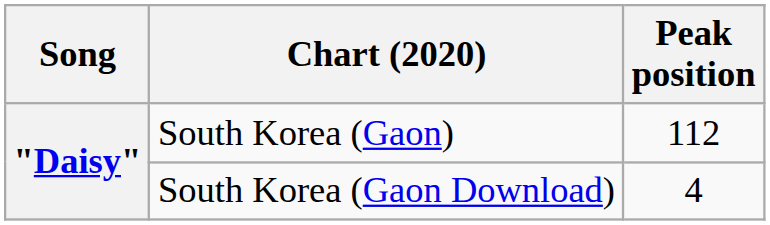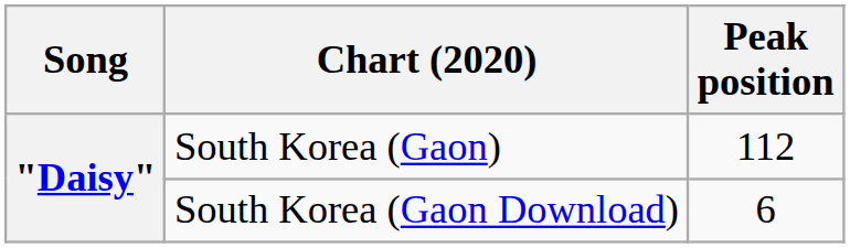 <table class="wikitable plainrowheaders" style="text-align:center">
 <tr>
 <th scope="col">Song</th>
 <th scope="col">Chart (2020)</th>
 <th scope="col">Peak<br>position</th>
 </tr>
 <tr>
 <th rowspan="2" scope="row">"<a href='#'>Daisy</a>"</th>
 <td style="text-align:left">South Korea (<a href='#'>Gaon</a>)</td>
 <td>112</td>
 </tr>
 <tr>
 <td style="text-align:left">South Korea (<a href='#'>Gaon Download</a>)</td>
-<td>4</td>
+<td>6</td>
 </tr>
 </table>
